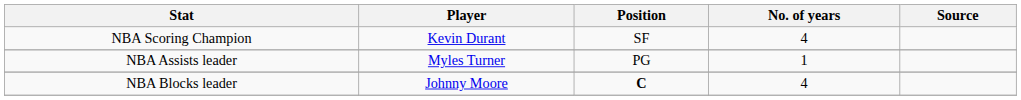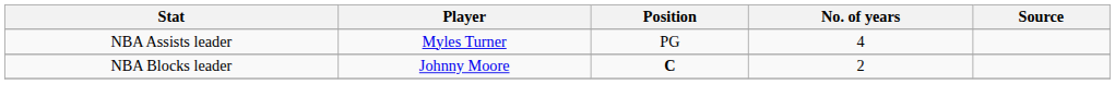 <table class="wikitable" style="width: 90%;text-align: center;">
 <tr>
 <th style=>Stat</th>
 <th style=>Player</th>
 <th style=>Position</th>
 <th style=>No. of years</th>
 <th style=>Source</th>
 </tr>
-<tr align="center">
-<td rowspan="1">NBA Scoring Champion</td>
-<td><a href='#'>Kevin Durant</a></td>
-<td>SF</td>
-<td>4</td>
-<td></td>
-</tr>
 <tr>
 </tr>
 <tr align="center">
 <td rowspan="1">NBA Assists leader</td>
 <td><a href='#'>Myles Turner</a></td>
 <td>PG</td>
-<td>1</td>
+<td>4</td>
 <td></td>
 </tr>
 <tr>
 </tr>
 <tr align="center">
 <td rowspan="1">NBA Blocks leader</td>
 <td><a href='#'>Johnny Moore</a></td>
 <td><strong>C</strong></td>
-<td>4</td>
+<td>2</td>
 <td></td>
 </tr>
 <tr>
 </tr>
 </table>
